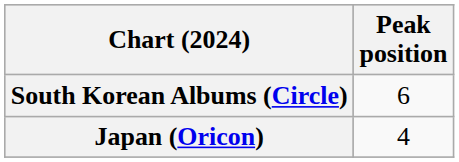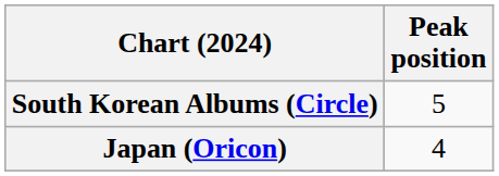 <table class="wikitable plainrowheaders" style="text-align:center">
 <tr>
 <th scope="col">Chart (2024)</th>
 <th scope="col">Peak<br>position</th>
 </tr>
 <tr>
 <th scope="row">South Korean Albums (<a href='#'>Circle</a>)</th>
-<td>6</td>
+<td>5</td>
 </tr>
 <tr>
 <th scope="row">Japan (<a href='#'>Oricon</a>)</th>
 <td>4</td>
 </tr>
 </table>
